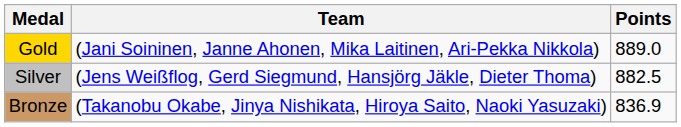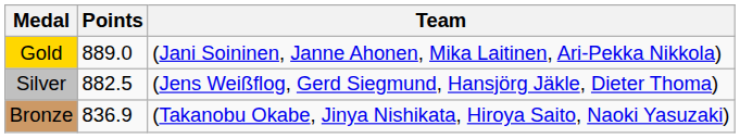 <table class="wikitable">
 <tr>
 <th>Medal</th>
+<th>Points</th>
 <th>Team</th>
-<th>Points</th>
 </tr>
 <tr>
 <td style="text-align:center;background-color:gold;">Gold</td>
+<td>889.0</td>
 <td> (<a href='#'>Jani Soininen</a>, <a href='#'>Janne Ahonen</a>, <a href='#'>Mika Laitinen</a>, <a href='#'>Ari-Pekka Nikkola</a>)</td>
-<td>889.0</td>
 </tr>
 <tr>
 <td style="text-align:center;background-color:silver;">Silver</td>
+<td>882.5</td>
 <td> (<a href='#'>Jens Weißflog</a>, <a href='#'>Gerd Siegmund</a>, <a href='#'>Hansjörg Jäkle</a>, <a href='#'>Dieter Thoma</a>)</td>
-<td>882.5</td>
 </tr>
 <tr>
 <td style="text-align:center;background-color:#CC9966;">Bronze</td>
+<td>836.9</td>
 <td> (<a href='#'>Takanobu Okabe</a>, <a href='#'>Jinya Nishikata</a>, <a href='#'>Hiroya Saito</a>, <a href='#'>Naoki Yasuzaki</a>)</td>
-<td>836.9</td>
 </tr>
 </table>
